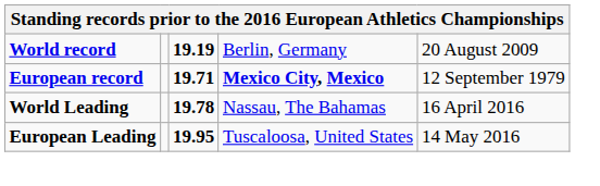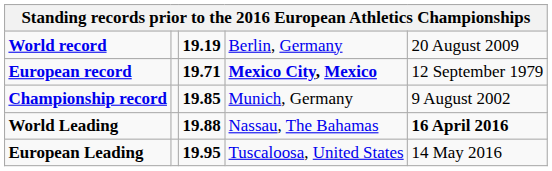 <table class="wikitable">
 <tr>
 <th colspan="5">Standing records prior to the 2016 European Athletics Championships</th>
 </tr>
 <tr>
 <td><strong><a href='#'>World record</a></strong></td>
 <td></td>
 <td><strong>19.19</strong></td>
 <td><a href='#'>Berlin</a>, <a href='#'>Germany</a></td>
 <td>20 August 2009</td>
 </tr>
 <tr>
 <td><strong><a href='#'>European record</a></strong></td>
 <td></td>
 <td><strong>19.71</strong></td>
 <td><strong><a href='#'>Mexico City</a>, <a href='#'>Mexico</a></strong></td>
 <td>12 September 1979</td>
 </tr>
 <tr>
+<td><strong><a href='#'>Championship record</a></strong></td>
+<td></td>
+<td><strong>19.85</strong></td>
+<td><a href='#'>Munich</a>, Germany</td>
+<td>9 August 2002</td>
+</tr>
+<tr>
 <td><strong>World Leading</strong></td>
 <td></td>
-<td><strong>19.78</strong></td>
+<td><strong>19.88</strong></td>
 <td><a href='#'>Nassau</a>, <a href='#'>The Bahamas</a></td>
-<td>16 April 2016</td>
+<td><strong>16 April 2016</strong></td>
 </tr>
 <tr>
 <td><strong>European Leading</strong></td>
 <td></td>
 <td><strong>19.95</strong></td>
 <td><a href='#'>Tuscaloosa</a>, <a href='#'>United States</a></td>
 <td>14 May 2016</td>
 </tr>
 </table>
